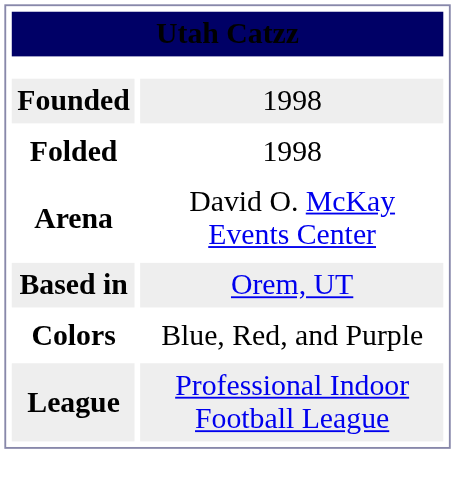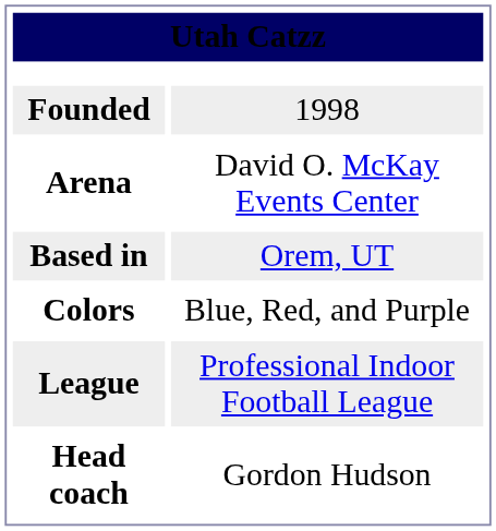 <table style="margin:5px; border:1px solid #8888AA;" align=right cellpadding=3 cellspacing=3 width=240>
 <tr align="center" bgcolor= "#006">
 <td colspan=2><span><strong>Utah Catzz</strong></span></td>
 </tr>
 <tr align="center">
 <td colspan=2></td>
 </tr>
 <tr align="center" bgcolor="#eeeeee">
 <td><strong>Founded</strong></td>
-<td>1998</td>
-</tr>
-<tr align="center">
-<td><strong>Folded</strong></td>
 <td>1998</td>
 </tr>
 <tr align="center">
 <td><strong>Arena</strong></td>
 <td>David O. <a href='#'>McKay Events Center</a></td>
 </tr>
 <tr align="center" bgcolor="#eeeeee">
 <td><strong>Based in</strong></td>
 <td><a href='#'>Orem, UT</a></td>
 </tr>
 <tr align="center">
 <td><strong>Colors</strong></td>
 <td>Blue, Red, and Purple</td>
 </tr>
 <tr align="center" bgcolor="#eeeeee">
 <td><strong>League</strong></td>
 <td><a href='#'>Professional Indoor Football League</a></td>
 </tr>
+<tr align="center">
+<td><strong>Head coach</strong></td>
+<td>Gordon Hudson</td>
+</tr>
 </table>
